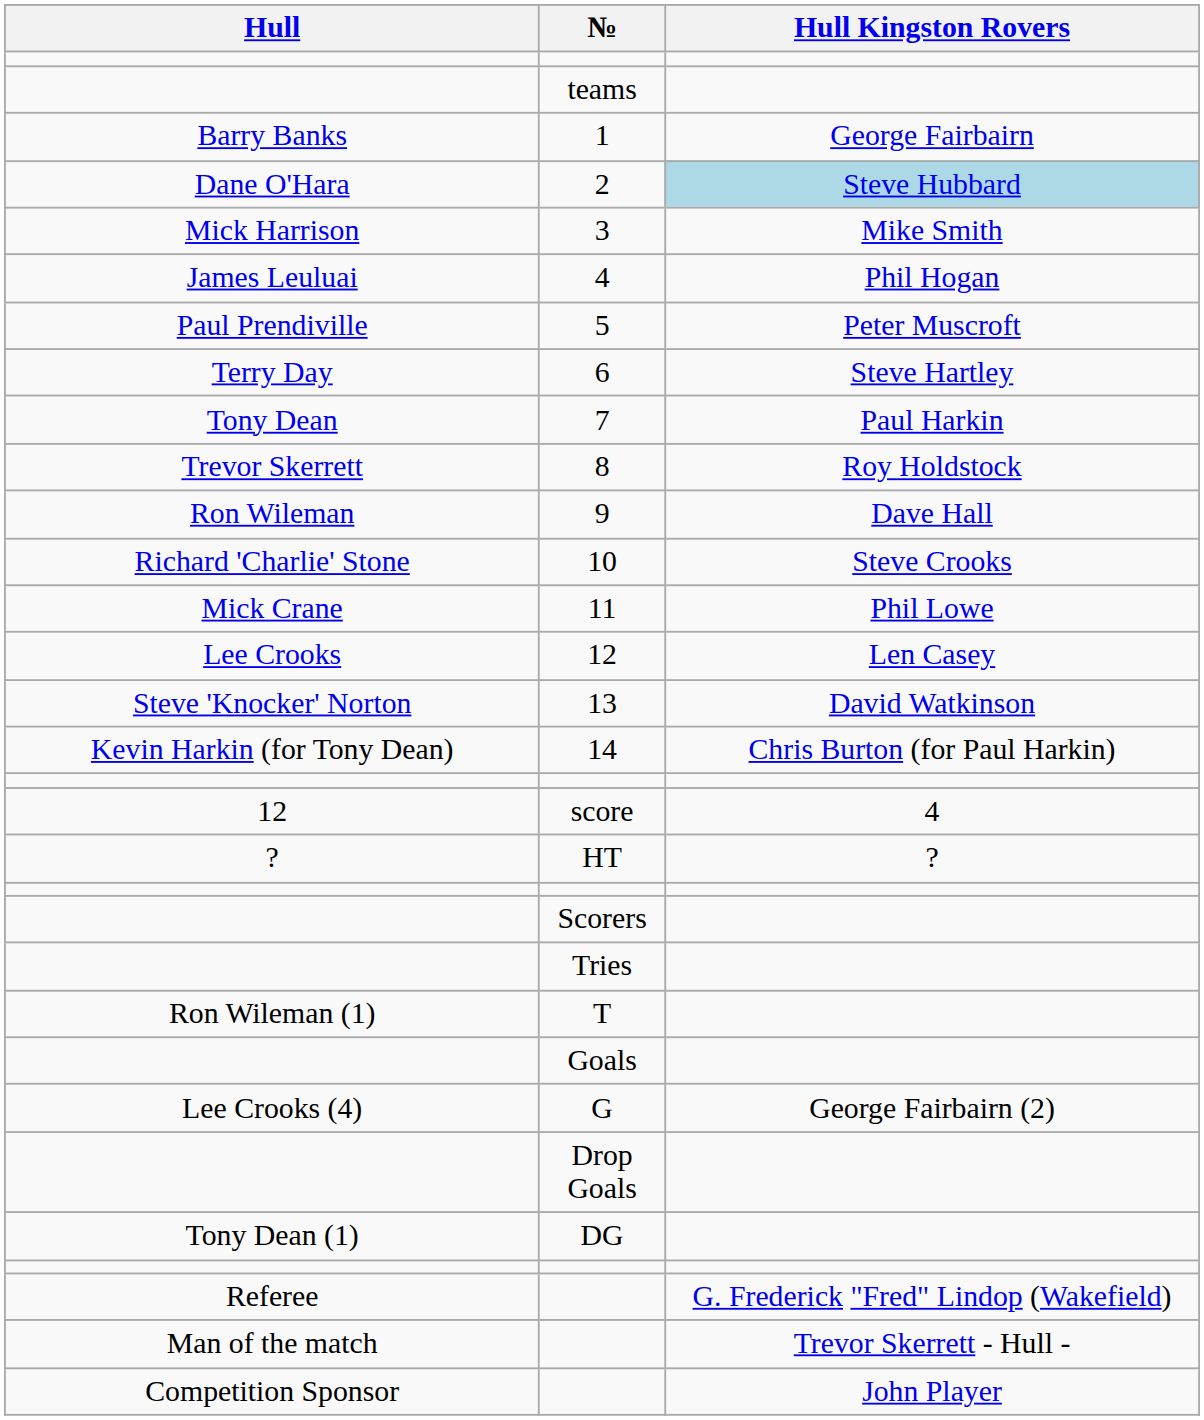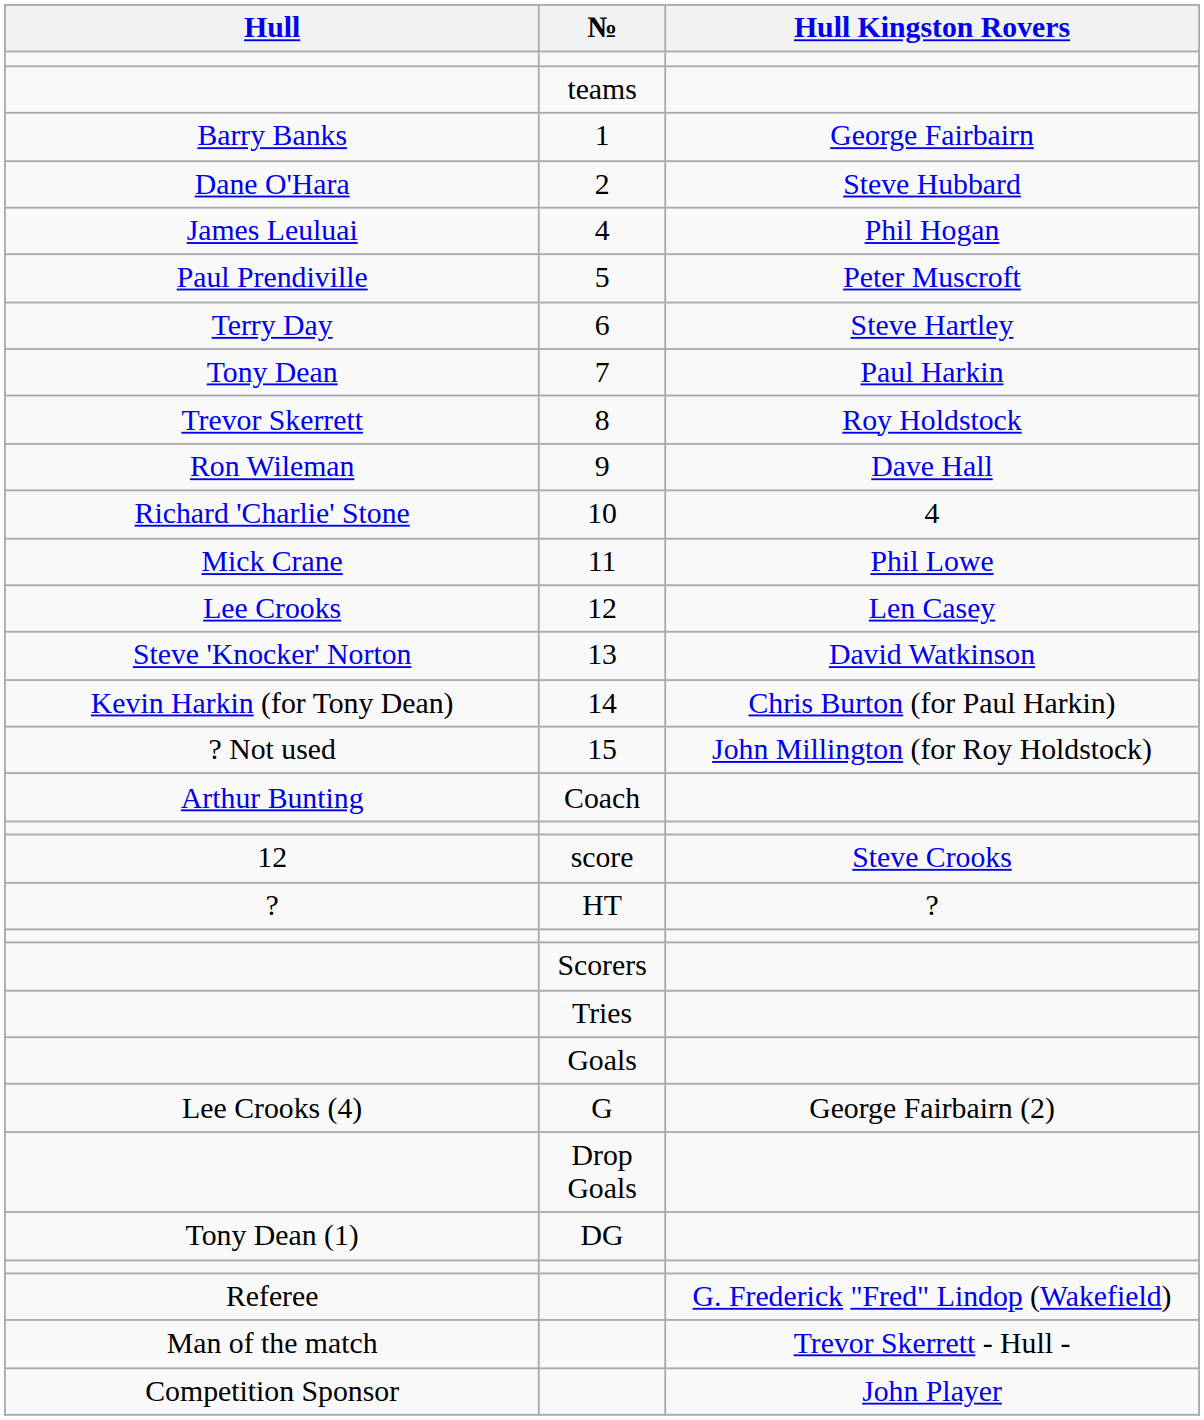 <table class="wikitable" style="text-align:center;">
 <tr>
 <th width=280 abbr=winner><a href='#'>Hull</a></th>
 <th width=60 abbr="Number">№</th>
 <th width=280 abbr=runner-up><a href='#'>Hull Kingston Rovers</a></th>
 </tr>
 <tr>
 <td></td>
 <td></td>
 <td></td>
 </tr>
 <tr>
 <td></td>
 <td>teams</td>
 <td></td>
 </tr>
 <tr>
 <td><a href='#'>Barry Banks</a></td>
 <td>1</td>
 <td><a href='#'>George Fairbairn</a></td>
 </tr>
 <tr>
 <td><a href='#'>Dane O'Hara</a></td>
 <td>2</td>
-<td style="background: lightblue;"><a href='#'>Steve Hubbard</a></td>
-</tr>
-<tr>
-<td><a href='#'>Mick Harrison</a></td>
-<td>3</td>
-<td><a href='#'>Mike Smith</a></td>
+<td><a href='#'>Steve Hubbard</a></td>
 </tr>
 <tr>
 <td><a href='#'>James Leuluai</a></td>
 <td>4</td>
 <td><a href='#'>Phil Hogan</a></td>
 </tr>
 <tr>
 <td><a href='#'>Paul Prendiville</a></td>
 <td>5</td>
 <td><a href='#'>Peter Muscroft</a></td>
 </tr>
 <tr>
 <td><a href='#'>Terry Day</a></td>
 <td>6</td>
 <td><a href='#'>Steve Hartley</a></td>
 </tr>
 <tr>
 <td><a href='#'>Tony Dean</a></td>
 <td>7</td>
 <td><a href='#'>Paul Harkin</a></td>
 </tr>
 <tr>
 <td><a href='#'>Trevor Skerrett</a></td>
 <td>8</td>
 <td><a href='#'>Roy Holdstock</a></td>
 </tr>
 <tr>
 <td><a href='#'>Ron Wileman</a></td>
 <td>9</td>
 <td><a href='#'>Dave Hall</a></td>
 </tr>
 <tr>
 <td><a href='#'>Richard 'Charlie' Stone</a></td>
 <td>10</td>
-<td><a href='#'>Steve Crooks</a></td>
+<td>4</td>
 </tr>
 <tr>
 <td><a href='#'>Mick Crane</a></td>
 <td>11</td>
 <td><a href='#'>Phil Lowe</a></td>
 </tr>
 <tr>
 <td><a href='#'>Lee Crooks</a></td>
 <td>12</td>
 <td><a href='#'>Len Casey</a></td>
 </tr>
 <tr>
 <td><a href='#'>Steve 'Knocker' Norton</a></td>
 <td>13</td>
 <td><a href='#'>David Watkinson</a></td>
 </tr>
 <tr>
 <td><a href='#'>Kevin Harkin</a> (for Tony Dean)</td>
 <td>14</td>
 <td><a href='#'>Chris Burton</a> (for Paul Harkin)</td>
 </tr>
 <tr>
+<td>? Not used</td>
+<td>15</td>
+<td><a href='#'>John Millington</a> (for Roy Holdstock)</td>
+</tr>
+<tr>
+<td><a href='#'>Arthur Bunting</a></td>
+<td>Coach</td>
+<td></td>
+</tr>
+<tr>
 <td></td>
 <td></td>
 <td></td>
 </tr>
 <tr>
 <td>12</td>
 <td>score</td>
-<td>4</td>
+<td><a href='#'>Steve Crooks</a></td>
 </tr>
 <tr>
 <td>?</td>
 <td>HT</td>
 <td>?</td>
 </tr>
 <tr>
 <td></td>
 <td></td>
 <td></td>
 </tr>
 <tr>
 <td></td>
 <td>Scorers</td>
 <td></td>
 </tr>
 <tr>
 <td></td>
 <td>Tries</td>
-<td></td>
-</tr>
-<tr>
-<td>Ron Wileman (1)</td>
-<td>T</td>
 <td></td>
 </tr>
 <tr>
 <td></td>
 <td>Goals</td>
 <td></td>
 </tr>
 <tr>
 <td>Lee Crooks (4)</td>
 <td>G</td>
 <td>George Fairbairn (2)</td>
 </tr>
 <tr>
 <td></td>
 <td>Drop Goals</td>
 <td></td>
 </tr>
 <tr>
 <td>Tony Dean (1)</td>
 <td>DG</td>
 <td></td>
 </tr>
 <tr>
 <td></td>
 <td></td>
 <td></td>
 </tr>
 <tr>
 <td>Referee</td>
 <td></td>
 <td><a href='#'>G. Frederick</a> <a href='#'>"Fred" Lindop</a> (<a href='#'>Wakefield</a>)</td>
 </tr>
 <tr>
 <td>Man of the match</td>
 <td></td>
 <td><a href='#'>Trevor Skerrett</a> - Hull - </td>
 </tr>
 <tr>
 <td>Competition Sponsor</td>
 <td></td>
 <td><a href='#'>John Player</a></td>
 </tr>
 </table>
